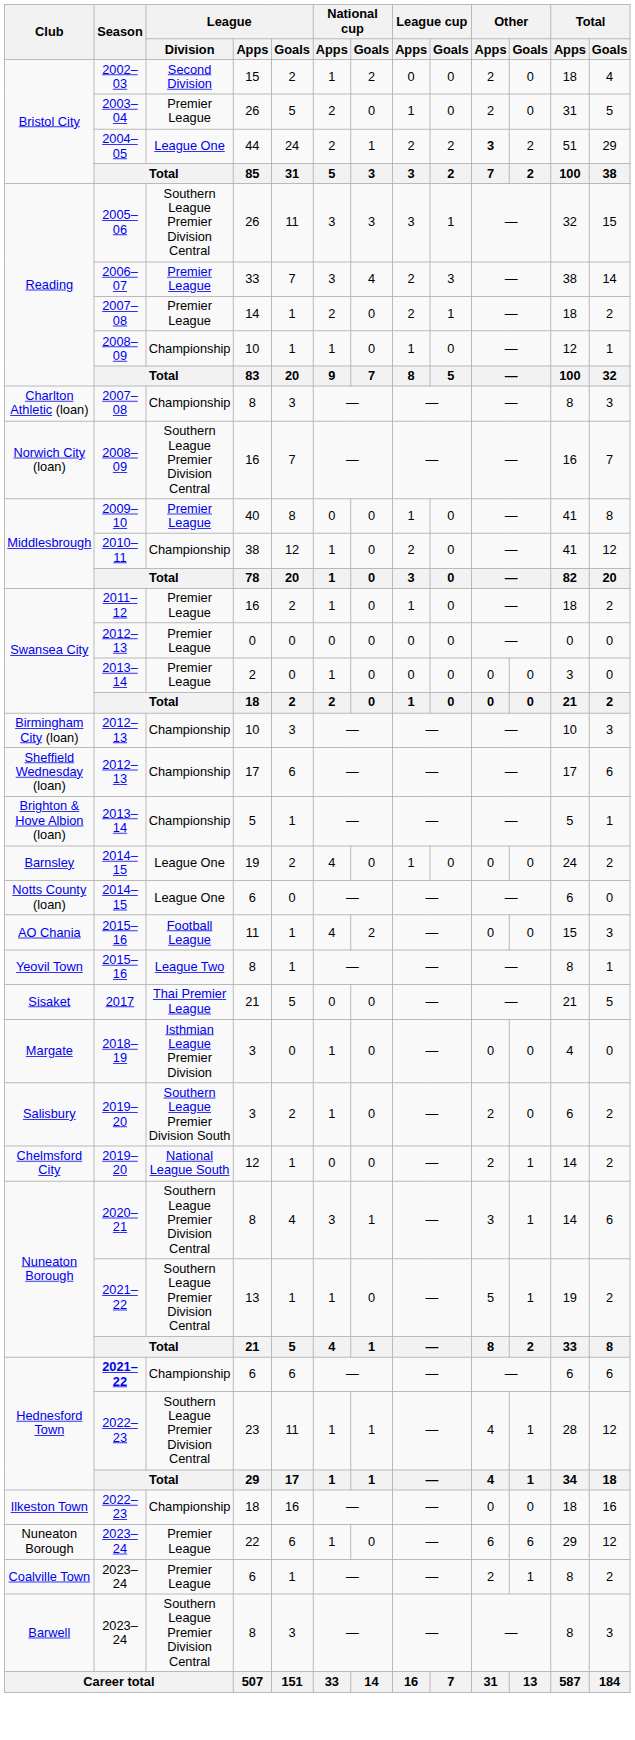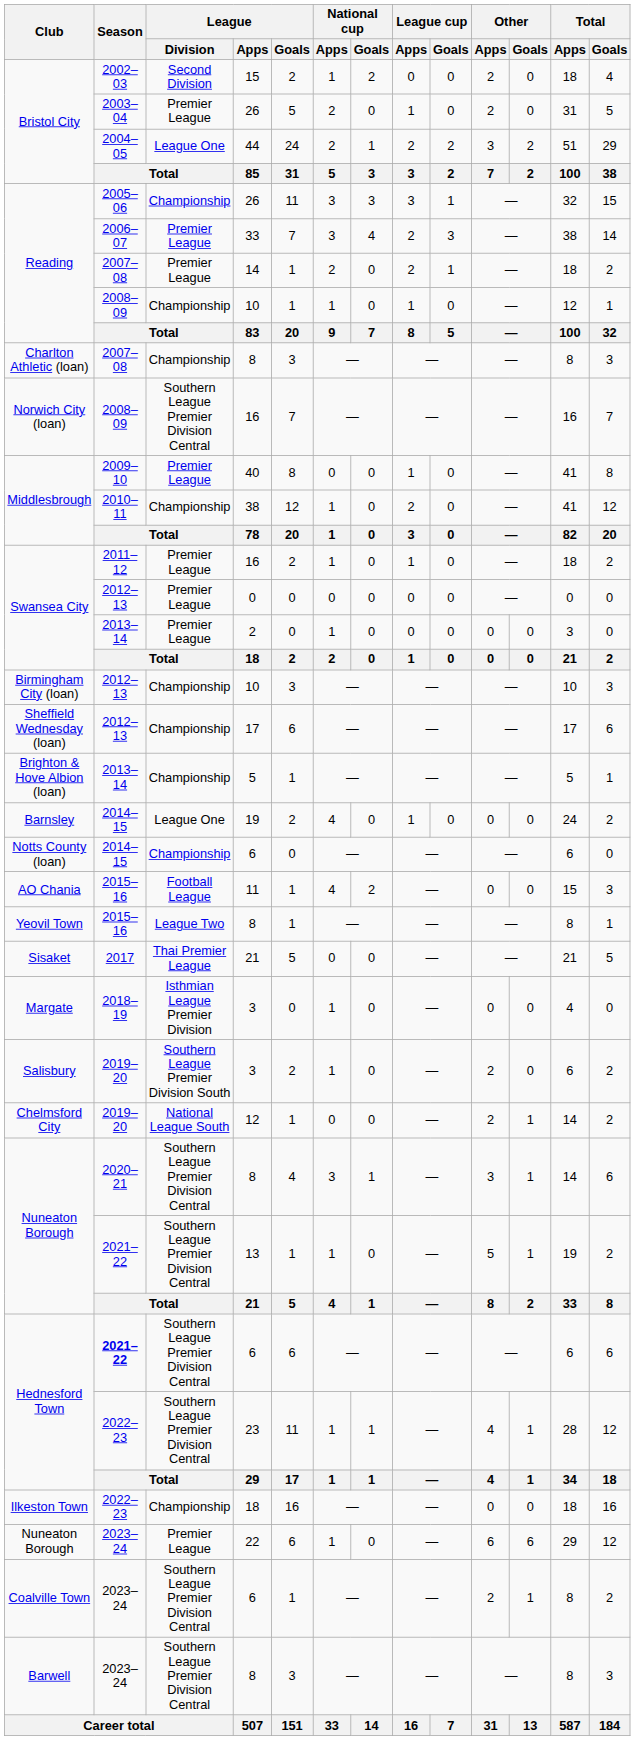 <table class="wikitable" style="text-align:center">
 <tr>
 <th rowspan="2">Club</th>
 <th rowspan="2">Season</th>
 <th colspan="3">League</th>
 <th colspan="2">National cup</th>
 <th colspan="2">League cup</th>
 <th colspan="2">Other</th>
 <th colspan="2">Total</th>
 </tr>
 <tr>
 <th>Division</th>
 <th>Apps</th>
 <th>Goals</th>
 <th>Apps</th>
 <th>Goals</th>
 <th>Apps</th>
 <th>Goals</th>
 <th>Apps</th>
 <th>Goals</th>
 <th>Apps</th>
 <th>Goals</th>
 </tr>
 <tr>
 <td rowspan="4"><a href='#'>Bristol City</a></td>
 <td><a href='#'>2002–03</a></td>
 <td><a href='#'>Second Division</a></td>
 <td>15</td>
 <td>2</td>
 <td>1</td>
 <td>2</td>
 <td>0</td>
 <td>0</td>
 <td>2</td>
 <td>0</td>
 <td>18</td>
 <td>4</td>
 </tr>
 <tr>
 <td><a href='#'>2003–04</a></td>
 <td>Premier League</td>
 <td>26</td>
 <td>5</td>
 <td>2</td>
 <td>0</td>
 <td>1</td>
 <td>0</td>
 <td>2</td>
 <td>0</td>
 <td>31</td>
 <td>5</td>
 </tr>
 <tr>
 <td><a href='#'>2004–05</a></td>
 <td><a href='#'>League One</a></td>
 <td>44</td>
 <td>24</td>
 <td>2</td>
 <td>1</td>
 <td>2</td>
 <td>2</td>
-<td><strong>3</strong></td>
+<td>3</td>
 <td>2</td>
 <td>51</td>
 <td>29</td>
 </tr>
 <tr>
 <th colspan="2">Total</th>
 <th>85</th>
 <th>31</th>
 <th>5</th>
 <th>3</th>
 <th>3</th>
 <th>2</th>
 <th>7</th>
 <th>2</th>
 <th>100</th>
 <th>38</th>
 </tr>
 <tr>
 <td rowspan="5"><a href='#'>Reading</a></td>
 <td><a href='#'>2005–06</a></td>
-<td>Southern League Premier Division Central</td>
+<td><a href='#'>Championship</a></td>
 <td>26</td>
 <td>11</td>
 <td>3</td>
 <td>3</td>
 <td>3</td>
 <td>1</td>
 <td colspan="2">—</td>
 <td>32</td>
 <td>15</td>
 </tr>
 <tr>
 <td><a href='#'>2006–07</a></td>
 <td><a href='#'>Premier League</a></td>
 <td>33</td>
 <td>7</td>
 <td>3</td>
 <td>4</td>
 <td>2</td>
 <td>3</td>
 <td colspan="2">—</td>
 <td>38</td>
 <td>14</td>
 </tr>
 <tr>
 <td><a href='#'>2007–08</a></td>
 <td>Premier League</td>
 <td>14</td>
 <td>1</td>
 <td>2</td>
 <td>0</td>
 <td>2</td>
 <td>1</td>
 <td colspan="2">—</td>
 <td>18</td>
 <td>2</td>
 </tr>
 <tr>
 <td><a href='#'>2008–09</a></td>
 <td>Championship</td>
 <td>10</td>
 <td>1</td>
 <td>1</td>
 <td>0</td>
 <td>1</td>
 <td>0</td>
 <td colspan="2">—</td>
 <td>12</td>
 <td>1</td>
 </tr>
 <tr>
 <th colspan="2">Total</th>
 <th>83</th>
 <th>20</th>
 <th>9</th>
 <th>7</th>
 <th>8</th>
 <th>5</th>
 <th colspan="2">—</th>
 <th>100</th>
 <th>32</th>
 </tr>
 <tr>
 <td><a href='#'>Charlton Athletic</a> (loan)</td>
 <td><a href='#'>2007–08</a></td>
 <td>Championship</td>
 <td>8</td>
 <td>3</td>
 <td colspan="2">—</td>
 <td colspan="2">—</td>
 <td colspan="2">—</td>
 <td>8</td>
 <td>3</td>
 </tr>
 <tr>
 <td><a href='#'>Norwich City</a> (loan)</td>
 <td><a href='#'>2008–09</a></td>
 <td>Southern League Premier Division Central</td>
 <td>16</td>
 <td>7</td>
 <td colspan="2">—</td>
 <td colspan="2">—</td>
 <td colspan="2">—</td>
 <td>16</td>
 <td>7</td>
 </tr>
 <tr>
 <td rowspan="3"><a href='#'>Middlesbrough</a></td>
 <td><a href='#'>2009–10</a></td>
 <td><a href='#'>Premier League</a></td>
 <td>40</td>
 <td>8</td>
 <td>0</td>
 <td>0</td>
 <td>1</td>
 <td>0</td>
 <td colspan="2">—</td>
 <td>41</td>
 <td>8</td>
 </tr>
 <tr>
 <td><a href='#'>2010–11</a></td>
 <td>Championship</td>
 <td>38</td>
 <td>12</td>
 <td>1</td>
 <td>0</td>
 <td>2</td>
 <td>0</td>
 <td colspan="2">—</td>
 <td>41</td>
 <td>12</td>
 </tr>
 <tr>
 <th colspan="2">Total</th>
 <th>78</th>
 <th>20</th>
 <th>1</th>
 <th>0</th>
 <th>3</th>
 <th>0</th>
 <th colspan="2">—</th>
 <th>82</th>
 <th>20</th>
 </tr>
 <tr>
 <td rowspan="4"><a href='#'>Swansea City</a></td>
 <td><a href='#'>2011–12</a></td>
 <td>Premier League</td>
 <td>16</td>
 <td>2</td>
 <td>1</td>
 <td>0</td>
 <td>1</td>
 <td>0</td>
 <td colspan="2">—</td>
 <td>18</td>
 <td>2</td>
 </tr>
 <tr>
 <td><a href='#'>2012–13</a></td>
 <td>Premier League</td>
 <td>0</td>
 <td>0</td>
 <td>0</td>
 <td>0</td>
 <td>0</td>
 <td>0</td>
 <td colspan="2">—</td>
 <td>0</td>
 <td>0</td>
 </tr>
 <tr>
 <td><a href='#'>2013–14</a></td>
 <td>Premier League</td>
 <td>2</td>
 <td>0</td>
 <td>1</td>
 <td>0</td>
 <td>0</td>
 <td>0</td>
 <td>0</td>
 <td>0</td>
 <td>3</td>
 <td>0</td>
 </tr>
 <tr>
 <th colspan="2">Total</th>
 <th>18</th>
 <th>2</th>
 <th>2</th>
 <th>0</th>
 <th>1</th>
 <th>0</th>
 <th>0</th>
 <th>0</th>
 <th>21</th>
 <th>2</th>
 </tr>
 <tr>
 <td><a href='#'>Birmingham City</a> (loan)</td>
 <td><a href='#'>2012–13</a></td>
 <td>Championship</td>
 <td>10</td>
 <td>3</td>
 <td colspan="2">—</td>
 <td colspan="2">—</td>
 <td colspan="2">—</td>
 <td>10</td>
 <td>3</td>
 </tr>
 <tr>
 <td><a href='#'>Sheffield Wednesday</a> (loan)</td>
 <td><a href='#'>2012–13</a></td>
 <td>Championship</td>
 <td>17</td>
 <td>6</td>
 <td colspan="2">—</td>
 <td colspan="2">—</td>
 <td colspan="2">—</td>
 <td>17</td>
 <td>6</td>
 </tr>
 <tr>
 <td><a href='#'>Brighton & Hove Albion</a> (loan)</td>
 <td><a href='#'>2013–14</a></td>
 <td>Championship</td>
 <td>5</td>
 <td>1</td>
 <td colspan="2">—</td>
 <td colspan="2">—</td>
 <td colspan="2">—</td>
 <td>5</td>
 <td>1</td>
 </tr>
 <tr>
 <td><a href='#'>Barnsley</a></td>
 <td><a href='#'>2014–15</a></td>
 <td>League One</td>
 <td>19</td>
 <td>2</td>
 <td>4</td>
 <td>0</td>
 <td>1</td>
 <td>0</td>
 <td>0</td>
 <td>0</td>
 <td>24</td>
 <td>2</td>
 </tr>
 <tr>
 <td><a href='#'>Notts County</a> (loan)</td>
 <td><a href='#'>2014–15</a></td>
-<td>League One</td>
+<td><a href='#'>Championship</a></td>
 <td>6</td>
 <td>0</td>
 <td colspan="2">—</td>
 <td colspan="2">—</td>
 <td colspan="2">—</td>
 <td>6</td>
 <td>0</td>
 </tr>
 <tr>
 <td><a href='#'>AO Chania</a></td>
 <td><a href='#'>2015–16</a></td>
 <td><a href='#'>Football League</a></td>
 <td>11</td>
 <td>1</td>
 <td>4</td>
 <td>2</td>
 <td colspan="2">—</td>
 <td>0</td>
 <td>0</td>
 <td>15</td>
 <td>3</td>
 </tr>
 <tr>
 <td><a href='#'>Yeovil Town</a></td>
 <td><a href='#'>2015–16</a></td>
 <td><a href='#'>League Two</a></td>
 <td>8</td>
 <td>1</td>
 <td colspan="2">—</td>
 <td colspan="2">—</td>
 <td colspan="2">—</td>
 <td>8</td>
 <td>1</td>
 </tr>
 <tr>
 <td><a href='#'>Sisaket</a></td>
 <td><a href='#'>2017</a></td>
 <td><a href='#'>Thai Premier League</a></td>
 <td>21</td>
 <td>5</td>
 <td>0</td>
 <td>0</td>
 <td colspan="2">—</td>
 <td colspan="2">—</td>
 <td>21</td>
 <td>5</td>
 </tr>
 <tr>
 <td><a href='#'>Margate</a></td>
 <td><a href='#'>2018–19</a></td>
 <td><a href='#'>Isthmian League</a> Premier Division</td>
 <td>3</td>
 <td>0</td>
 <td>1</td>
 <td>0</td>
 <td colspan="2">—</td>
 <td>0</td>
 <td>0</td>
 <td>4</td>
 <td>0</td>
 </tr>
 <tr>
 <td><a href='#'>Salisbury</a></td>
 <td><a href='#'>2019–20</a></td>
 <td><a href='#'>Southern League</a> Premier Division South</td>
 <td>3</td>
 <td>2</td>
 <td>1</td>
 <td>0</td>
 <td colspan="2">—</td>
 <td>2</td>
 <td>0</td>
 <td>6</td>
 <td>2</td>
 </tr>
 <tr>
 <td><a href='#'>Chelmsford City</a></td>
 <td><a href='#'>2019–20</a></td>
 <td><a href='#'>National League South</a></td>
 <td>12</td>
 <td>1</td>
 <td>0</td>
 <td>0</td>
 <td colspan="2">—</td>
 <td>2</td>
 <td>1</td>
 <td>14</td>
 <td>2</td>
 </tr>
 <tr>
 <td rowspan="3"><a href='#'>Nuneaton Borough</a></td>
 <td><a href='#'>2020–21</a></td>
 <td>Southern League Premier Division Central</td>
 <td>8</td>
 <td>4</td>
 <td>3</td>
 <td>1</td>
 <td colspan="2">—</td>
 <td>3</td>
 <td>1</td>
 <td>14</td>
 <td>6</td>
 </tr>
 <tr>
 <td><a href='#'>2021–22</a></td>
 <td>Southern League Premier Division Central</td>
 <td>13</td>
 <td>1</td>
 <td>1</td>
 <td>0</td>
 <td colspan="2">—</td>
 <td>5</td>
 <td>1</td>
 <td>19</td>
 <td>2</td>
 </tr>
 <tr>
 <th colspan="2">Total</th>
 <th>21</th>
 <th>5</th>
 <th>4</th>
 <th>1</th>
 <th colspan="2">—</th>
 <th>8</th>
 <th>2</th>
 <th>33</th>
 <th>8</th>
 </tr>
 <tr>
 <td rowspan="3"><a href='#'>Hednesford Town</a></td>
 <td><strong><a href='#'>2021–22</a></strong></td>
-<td>Championship</td>
+<td>Southern League Premier Division Central</td>
 <td>6</td>
 <td>6</td>
 <td colspan="2">—</td>
 <td colspan="2">—</td>
 <td colspan="2">—</td>
 <td>6</td>
 <td>6</td>
 </tr>
 <tr>
 <td><a href='#'>2022–23</a></td>
 <td>Southern League Premier Division Central</td>
 <td>23</td>
 <td>11</td>
 <td>1</td>
 <td>1</td>
 <td colspan="2">—</td>
 <td>4</td>
 <td>1</td>
 <td>28</td>
 <td>12</td>
 </tr>
 <tr>
 <th colspan="2">Total</th>
 <th>29</th>
 <th>17</th>
 <th>1</th>
 <th>1</th>
 <th colspan="2">—</th>
 <th>4</th>
 <th>1</th>
 <th>34</th>
 <th>18</th>
 </tr>
 <tr>
 <td><a href='#'>Ilkeston Town</a></td>
 <td><a href='#'>2022–23</a></td>
 <td>Championship</td>
 <td>18</td>
 <td>16</td>
 <td colspan="2">—</td>
 <td colspan="2">—</td>
 <td>0</td>
 <td>0</td>
 <td>18</td>
 <td>16</td>
 </tr>
 <tr>
 <td>Nuneaton Borough</td>
 <td><a href='#'>2023–24</a></td>
 <td>Premier League</td>
 <td>22</td>
 <td>6</td>
 <td>1</td>
 <td>0</td>
 <td colspan="2">—</td>
 <td>6</td>
 <td>6</td>
 <td>29</td>
 <td>12</td>
 </tr>
 <tr>
 <td><a href='#'>Coalville Town</a></td>
 <td>2023–24</td>
-<td>Premier League</td>
+<td>Southern League Premier Division Central</td>
 <td>6</td>
 <td>1</td>
 <td colspan="2">—</td>
 <td colspan="2">—</td>
 <td>2</td>
 <td>1</td>
 <td>8</td>
 <td>2</td>
 </tr>
 <tr>
 <td><a href='#'>Barwell</a></td>
 <td>2023–24</td>
 <td>Southern League Premier Division Central</td>
 <td>8</td>
 <td>3</td>
 <td colspan="2">—</td>
 <td colspan="2">—</td>
 <td colspan="2">—</td>
 <td>8</td>
 <td>3</td>
 </tr>
 <tr>
 <th colspan="3">Career total</th>
 <th>507</th>
 <th>151</th>
 <th>33</th>
 <th>14</th>
 <th>16</th>
 <th>7</th>
 <th>31</th>
 <th>13</th>
 <th>587</th>
 <th>184</th>
 </tr>
 </table>
